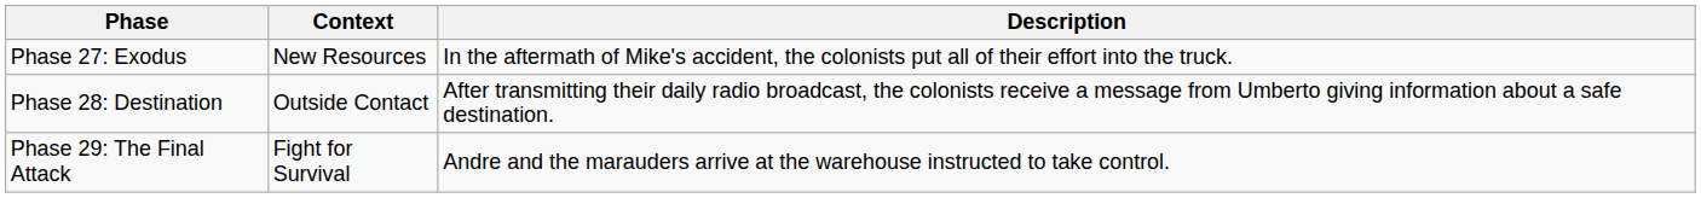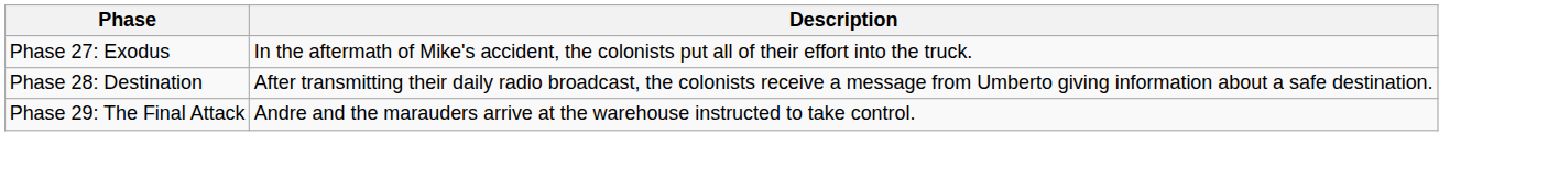 <table class="wikitable" border="1">
 <tr>
 <th>Phase</th>
-<th>Context</th>
 <th>Description</th>
 </tr>
 <tr>
 <td>Phase 27: Exodus</td>
-<td>New Resources</td>
 <td>In the aftermath of Mike's accident, the colonists put all of their effort into the truck.</td>
 </tr>
 <tr>
 <td>Phase 28: Destination</td>
-<td>Outside Contact</td>
 <td>After transmitting their daily radio broadcast, the colonists receive a message from Umberto giving information about a safe destination.</td>
 </tr>
 <tr>
 <td>Phase 29: The Final Attack</td>
-<td>Fight for Survival</td>
 <td>Andre and the marauders arrive at the warehouse instructed to take control.</td>
 </tr>
 </table>
